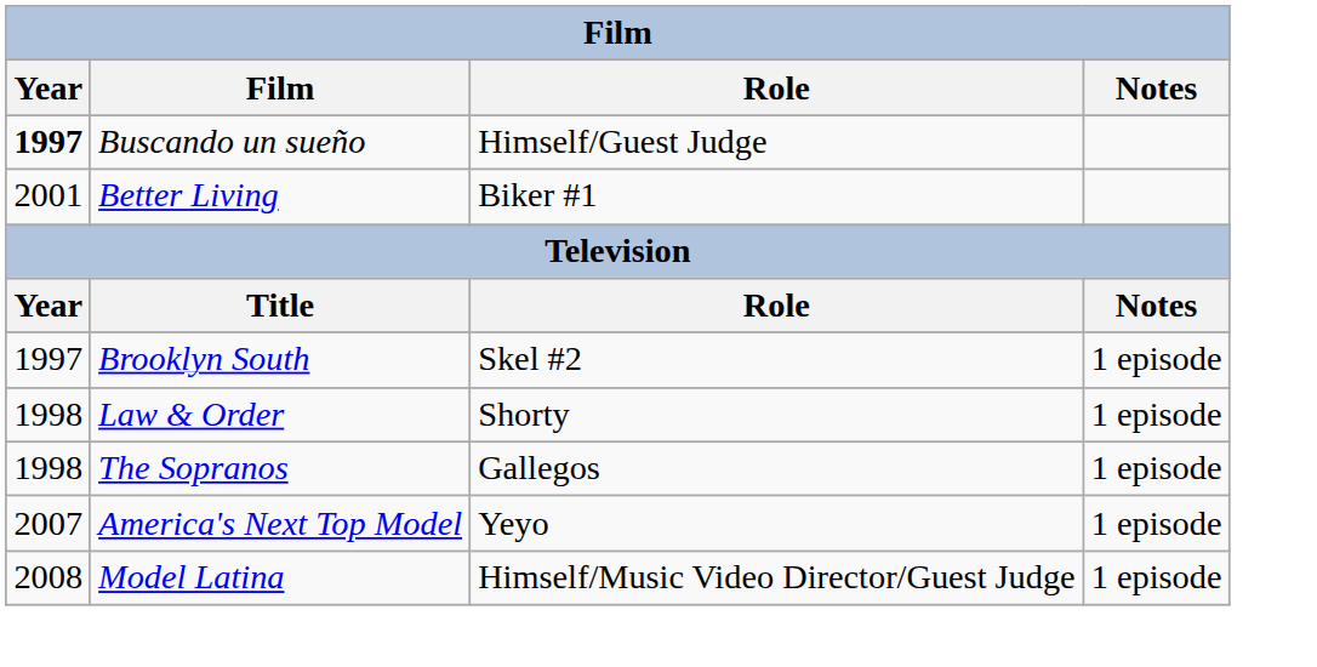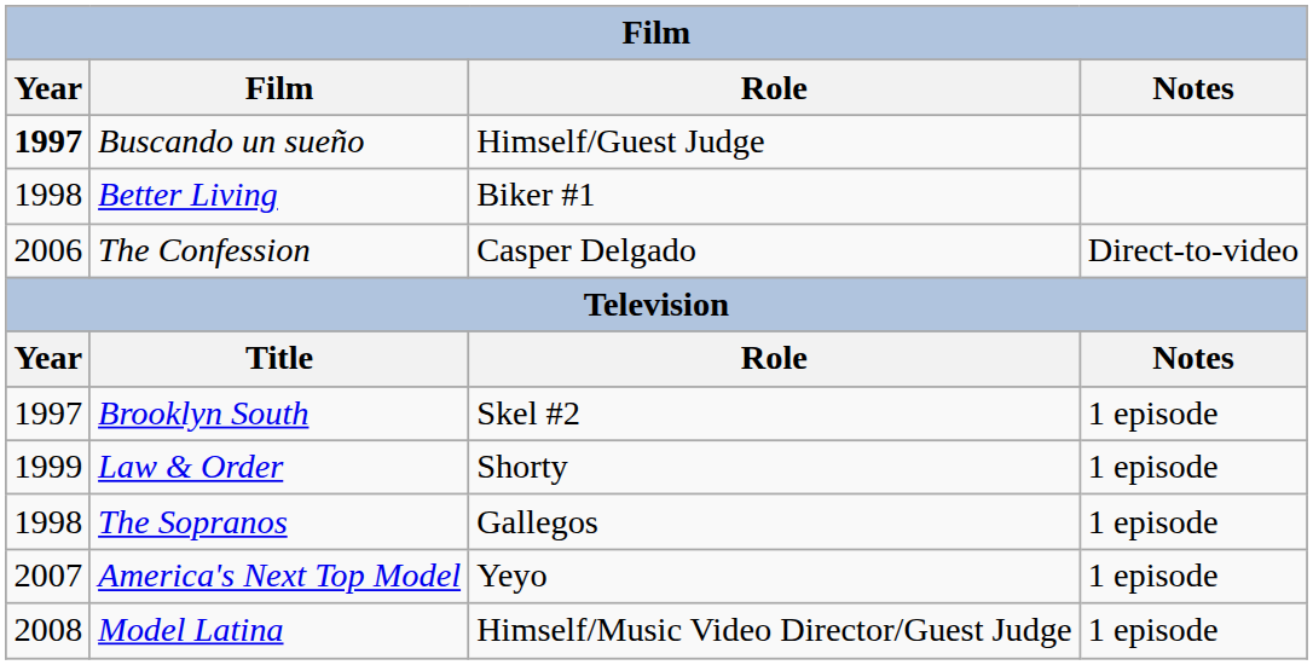 <table class="wikitable">
 <tr style="background:#ccc; text-align:center;">
 <th colspan="4" style="background: LightSteelBlue;">Film</th>
 </tr>
 <tr style="background:#ccc; text-align:center;">
 <th>Year</th>
 <th>Film</th>
 <th>Role</th>
 <th>Notes</th>
 </tr>
 <tr>
 <td><strong>1997</strong></td>
 <td><em>Buscando un sueño</em></td>
 <td>Himself/Guest Judge</td>
 <td></td>
 </tr>
 <tr>
-<td>2001</td>
+<td>1998</td>
 <td><em><a href='#'>Better Living</a></em></td>
 <td>Biker #1</td>
 <td></td>
+</tr>
+<tr>
+<td>2006</td>
+<td><em>The Confession</em></td>
+<td>Casper Delgado</td>
+<td>Direct-to-video</td>
 </tr>
 <tr style="background:#ccc; text-align:center;">
 <th colspan="4" style="background: LightSteelBlue;">Television</th>
 </tr>
 <tr style="background:#ccc; text-align:center;">
 <th>Year</th>
 <th>Title</th>
 <th>Role</th>
 <th>Notes</th>
 </tr>
 <tr>
 <td>1997</td>
 <td><em><a href='#'>Brooklyn South</a></em></td>
 <td>Skel #2</td>
 <td>1 episode</td>
 </tr>
 <tr>
-<td>1998</td>
+<td>1999</td>
 <td><em><a href='#'>Law & Order</a></em></td>
 <td>Shorty</td>
 <td>1 episode</td>
 </tr>
 <tr>
 <td>1998</td>
 <td><em><a href='#'>The Sopranos</a></em></td>
 <td>Gallegos</td>
 <td>1 episode</td>
 </tr>
 <tr>
 <td>2007</td>
 <td><em><a href='#'>America's Next Top Model</a></em></td>
 <td>Yeyo</td>
 <td>1 episode</td>
 </tr>
 <tr>
 <td>2008</td>
 <td><em><a href='#'>Model Latina</a></em></td>
 <td>Himself/Music Video Director/Guest Judge</td>
 <td>1 episode</td>
 </tr>
 </table>
